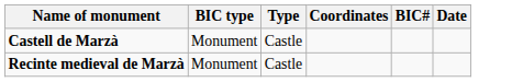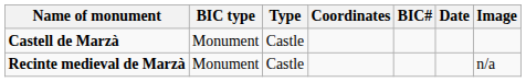 <table class="wikitable">
 <tr>
 <th>Name of monument</th>
 <th>BIC type</th>
 <th>Type</th>
 <th>Coordinates</th>
 <th>BIC#</th>
 <th>Date</th>
+<th>Image</th>
 </tr>
 <tr>
 <td><strong>Castell de Marzà</strong></td>
 <td>Monument</td>
 <td>Castle</td>
+<td></td>
 <td></td>
 <td></td>
 <td></td>
 </tr>
 <tr>
 <td><strong> Recinte medieval de Marzà</strong></td>
 <td>Monument</td>
 <td>Castle</td>
 <td></td>
 <td></td>
 <td></td>
+<td>n/a</td>
 </tr>
 </table>
